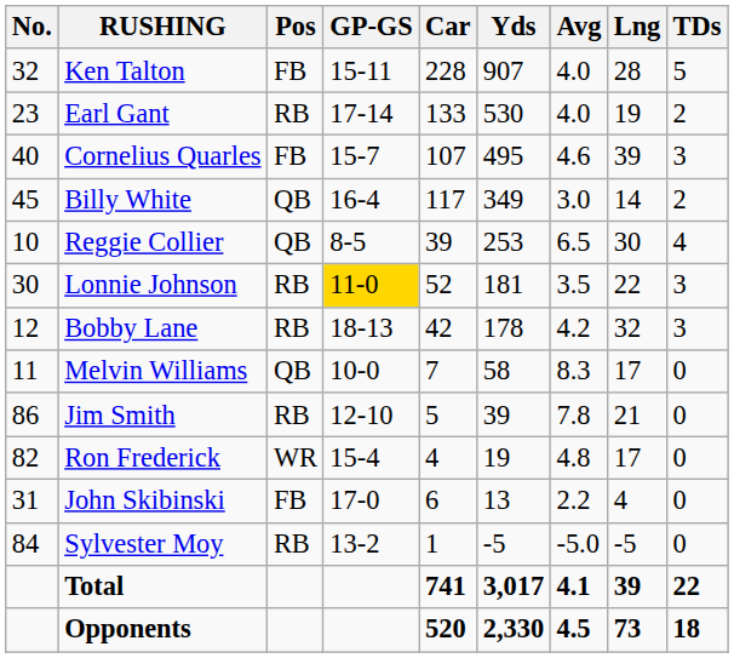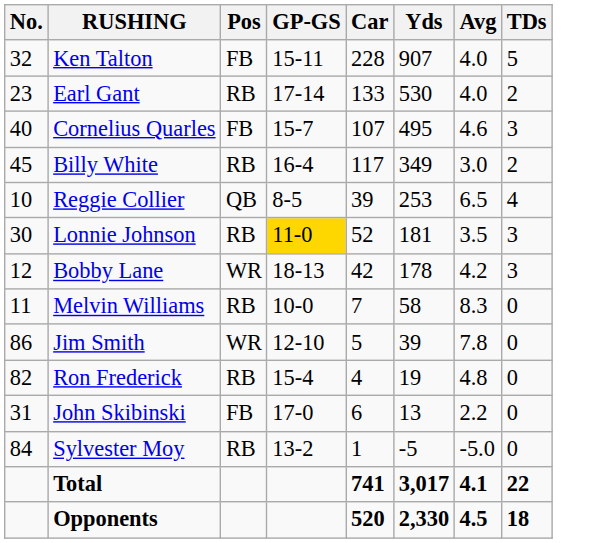 <table class="wikitable" style="white-space:nowrap;">
 <tr>
 <th>No.</th>
 <th>RUSHING</th>
 <th>Pos</th>
 <th>GP-GS</th>
 <th>Car</th>
 <th>Yds</th>
 <th>Avg</th>
-<th>Lng</th>
 <th>TDs</th>
 </tr>
 <tr>
 <td>32</td>
 <td><a href='#'>Ken Talton</a></td>
 <td>FB</td>
 <td>15-11</td>
 <td>228</td>
 <td>907</td>
 <td>4.0</td>
-<td>28</td>
 <td>5</td>
 </tr>
 <tr>
 <td>23</td>
 <td><a href='#'>Earl Gant</a></td>
 <td>RB</td>
 <td>17-14</td>
 <td>133</td>
 <td>530</td>
 <td>4.0</td>
-<td>19</td>
 <td>2</td>
 </tr>
 <tr>
 <td>40</td>
 <td><a href='#'>Cornelius Quarles</a></td>
 <td>FB</td>
 <td>15-7</td>
 <td>107</td>
 <td>495</td>
 <td>4.6</td>
-<td>39</td>
 <td>3</td>
 </tr>
 <tr>
 <td>45</td>
 <td><a href='#'>Billy White</a></td>
-<td>QB</td>
+<td>RB</td>
 <td>16-4</td>
 <td>117</td>
 <td>349</td>
 <td>3.0</td>
-<td>14</td>
 <td>2</td>
 </tr>
 <tr>
 <td>10</td>
 <td><a href='#'>Reggie Collier</a></td>
 <td>QB</td>
 <td>8-5</td>
 <td>39</td>
 <td>253</td>
 <td>6.5</td>
-<td>30</td>
 <td>4</td>
 </tr>
 <tr>
 <td>30</td>
 <td><a href='#'>Lonnie Johnson</a></td>
 <td>RB</td>
 <td style="background: gold;">11-0</td>
 <td>52</td>
 <td>181</td>
 <td>3.5</td>
-<td>22</td>
 <td>3</td>
 </tr>
 <tr>
 <td>12</td>
 <td><a href='#'>Bobby Lane</a></td>
-<td>RB</td>
+<td>WR</td>
 <td>18-13</td>
 <td>42</td>
 <td>178</td>
 <td>4.2</td>
-<td>32</td>
 <td>3</td>
 </tr>
 <tr>
 <td>11</td>
 <td><a href='#'>Melvin Williams</a></td>
-<td>QB</td>
+<td>RB</td>
 <td>10-0</td>
 <td>7</td>
 <td>58</td>
 <td>8.3</td>
-<td>17</td>
 <td>0</td>
 </tr>
 <tr>
 <td>86</td>
 <td><a href='#'>Jim Smith</a></td>
-<td>RB</td>
+<td>WR</td>
 <td>12-10</td>
 <td>5</td>
 <td>39</td>
 <td>7.8</td>
-<td>21</td>
 <td>0</td>
 </tr>
 <tr>
 <td>82</td>
 <td><a href='#'>Ron Frederick</a></td>
-<td>WR</td>
+<td>RB</td>
 <td>15-4</td>
 <td>4</td>
 <td>19</td>
 <td>4.8</td>
-<td>17</td>
 <td>0</td>
 </tr>
 <tr>
 <td>31</td>
 <td><a href='#'>John Skibinski</a></td>
 <td>FB</td>
 <td>17-0</td>
 <td>6</td>
 <td>13</td>
 <td>2.2</td>
-<td>4</td>
 <td>0</td>
 </tr>
 <tr>
 <td>84</td>
 <td><a href='#'>Sylvester Moy</a></td>
 <td>RB</td>
 <td>13-2</td>
 <td>1</td>
 <td>-5</td>
 <td>-5.0</td>
-<td>-5</td>
 <td>0</td>
 </tr>
 <tr>
 <td></td>
 <td><strong>Total</strong></td>
 <td></td>
 <td></td>
 <td><strong>741</strong></td>
 <td><strong>3,017</strong></td>
 <td><strong>4.1</strong></td>
-<td><strong>39</strong></td>
 <td><strong>22</strong></td>
 </tr>
 <tr>
 <td></td>
 <td><strong>Opponents</strong></td>
 <td></td>
 <td></td>
 <td><strong>520</strong></td>
 <td><strong>2,330</strong></td>
 <td><strong>4.5</strong></td>
-<td><strong>73</strong></td>
 <td><strong>18</strong></td>
 </tr>
 </table>
